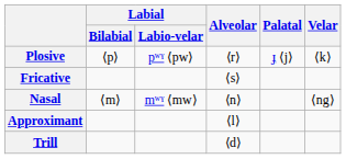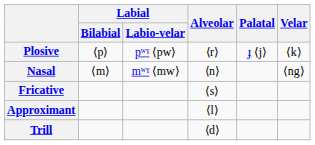 <table class="wikitable" style="text-align: center;">
 <tr>
 <th rowspan=2></th>
 <th colspan=2><a href='#'>Labial</a></th>
 <th rowspan=2><a href='#'>Alveolar</a></th>
 <th rowspan="2"><a href='#'>Palatal</a></th>
 <th rowspan="2"><a href='#'>Velar</a></th>
 </tr>
 <tr>
 <th><a href='#'>Bilabial</a></th>
 <th><a href='#'>Labio-velar</a></th>
 </tr>
 <tr>
 <th><a href='#'>Plosive</a></th>
 <td> ⟨p⟩</td>
 <td><a href='#'>pʷˠ</a> ⟨pw⟩</td>
 <td> ⟨r⟩</td>
 <td><a href='#'>ɟ</a> ⟨j⟩</td>
 <td> ⟨k⟩</td>
 </tr>
 <tr>
+<th><a href='#'>Nasal</a></th>
+<td> ⟨m⟩</td>
+<td><a href='#'>mʷˠ</a> ⟨mw⟩</td>
+<td> ⟨n⟩</td>
+<td></td>
+<td> ⟨ng⟩</td>
+</tr>
+<tr>
 <th><a href='#'>Fricative</a></th>
 <td></td>
 <td></td>
 <td> ⟨s⟩</td>
 <td></td>
 <td></td>
-</tr>
-<tr>
-<th><a href='#'>Nasal</a></th>
-<td> ⟨m⟩</td>
-<td><a href='#'>mʷˠ</a> ⟨mw⟩</td>
-<td> ⟨n⟩</td>
-<td></td>
-<td> ⟨ng⟩</td>
 </tr>
 <tr>
 <th><a href='#'>Approximant</a></th>
 <td></td>
 <td></td>
 <td> ⟨l⟩</td>
 <td></td>
 <td></td>
 </tr>
 <tr>
 <th><a href='#'>Trill</a></th>
 <td></td>
 <td></td>
 <td> ⟨d⟩</td>
 <td></td>
 <td></td>
 </tr>
 </table>
